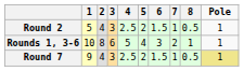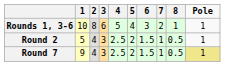 <table class="wikitable" style="font-size: 85%;">
 <tr>
 <th></th>
 <th>1</th>
 <th>2</th>
 <th>3</th>
 <th>4</th>
 <th>5</th>
 <th>6</th>
 <th>7</th>
 <th>8</th>
 <td> <strong>Pole</strong> </td>
 </tr>
 <tr align="center">
+<th>Rounds 1, 3-6</th>
+<td style="background:#ffffbf;">10</td>
+<td style="background:#dfdfdf;">8</td>
+<td style="background:#ffdf9f;">6</td>
+<td style="background:#dfffdf;">5</td>
+<td style="background:#dfffdf;">4</td>
+<td style="background:#dfffdf;">3</td>
+<td style="background:#dfffdf;">2</td>
+<td style="background:#dfffdf;">1</td>
+<td>1</td>
+</tr>
+<tr align="center">
 <th>Round 2</th>
 <td style="background:#ffffbf;">5</td>
 <td style="background:#dfdfdf;">4</td>
 <td style="background:#ffdf9f;">3</td>
 <td style="background:#dfffdf;">2.5</td>
 <td style="background:#dfffdf;">2</td>
 <td style="background:#dfffdf;">1.5</td>
 <td style="background:#dfffdf;">1</td>
 <td style="background:#dfffdf;">0.5</td>
-<td>1</td>
-</tr>
-<tr align="center">
-<th>Rounds 1, 3-6</th>
-<td style="background:#ffffbf;">10</td>
-<td style="background:#dfdfdf;">8</td>
-<td style="background:#ffdf9f;">6</td>
-<td style="background:#dfffdf;">5</td>
-<td style="background:#dfffdf;">4</td>
-<td style="background:#dfffdf;">3</td>
-<td style="background:#dfffdf;">2</td>
-<td style="background:#dfffdf;">1</td>
 <td>1</td>
 </tr>
 <tr align="center">
 <th>Round 7</th>
 <td style="background:#ffffbf;">9</td>
 <td style="background:#dfdfdf;">4</td>
 <td style="background:#ffdf9f;">3</td>
 <td style="background:#dfffdf;">2.5</td>
 <td style="background:#dfffdf;">2</td>
 <td style="background:#dfffdf;">1.5</td>
 <td style="background:#dfffdf;">1</td>
 <td style="background:#dfffdf;">0.5</td>
 <td style="background: khaki;">1</td>
 </tr>
 </table>
